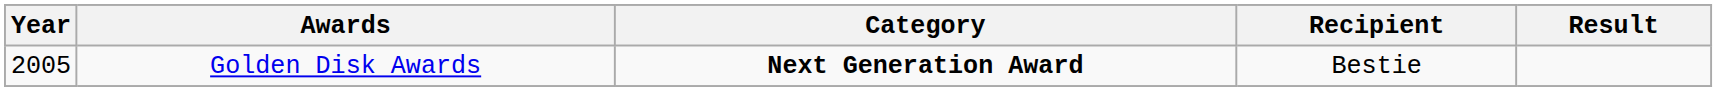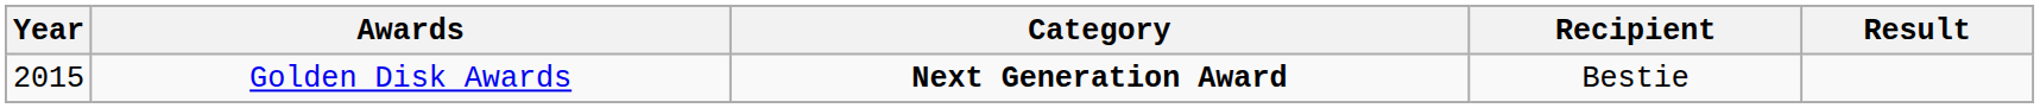 <table class=wikitable width=70% style="text-align:center;">
 <tr>
 <th>Year</th>
 <th>Awards</th>
 <th>Category</th>
 <th>Recipient</th>
 <th>Result</th>
 </tr>
 <tr>
-<td width=10>2005</td>
+<td width=10>2015</td>
 <td><a href='#'>Golden Disk Awards</a></td>
 <td><strong>Next Generation Award</strong></td>
 <td align="center">Bestie</td>
 <td></td>
 </tr>
 </table>
